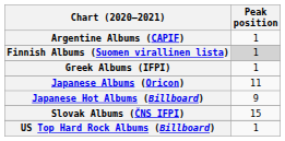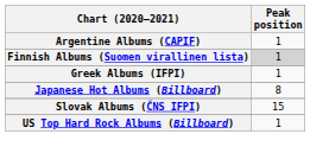 <table class="wikitable sortable plainrowheaders" style="text-align:center">
 <tr>
 <th scope="col">Chart (2020–2021)</th>
 <th scope="col">Peak<br> position</th>
 </tr>
 <tr>
 <th scope="row">Argentine Albums (<a href='#'>CAPIF</a>)</th>
 <td>1</td>
 </tr>
 <tr>
 </tr>
 <tr>
 </tr>
 <tr>
 </tr>
 <tr>
 </tr>
 <tr>
 </tr>
 <tr>
 </tr>
 <tr>
 </tr>
 <tr>
 </tr>
 <tr>
 <th scope="row">Finnish Albums (<a href='#'>Suomen virallinen lista</a>)</th>
 <td style="background: lightgrey;">1</td>
 </tr>
 <tr>
 </tr>
 <tr>
 </tr>
 <tr>
 <th scope="row">Greek Albums (IFPI)</th>
 <td>1</td>
 </tr>
 <tr>
 </tr>
 <tr>
 </tr>
 <tr>
 </tr>
 <tr>
-<th scope="row"><a href='#'>Japanese Albums</a> (<a href='#'>Oricon</a>)</th>
-<td>11</td>
-</tr>
-<tr>
 <th scope="row"><a href='#'>Japanese Hot Albums</a> (<em><a href='#'>Billboard</a></em>)</th>
-<td>9</td>
+<td>8</td>
 </tr>
 <tr>
 </tr>
 <tr>
 </tr>
 <tr>
 </tr>
 <tr>
 </tr>
 <tr>
 </tr>
 <tr>
 <th scope="row">Slovak Albums (<a href='#'>ČNS IFPI</a>)</th>
 <td>15</td>
 </tr>
 <tr>
 </tr>
 <tr>
 </tr>
 <tr>
 </tr>
 <tr>
 </tr>
 <tr>
 </tr>
 <tr>
 </tr>
 <tr>
 </tr>
 <tr>
 <th scope="row">US <a href='#'>Top Hard Rock Albums</a> (<em><a href='#'>Billboard</a></em>)</th>
 <td>1</td>
 </tr>
 </table>
